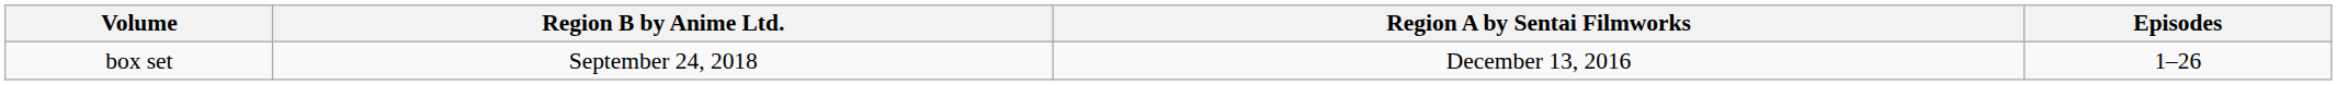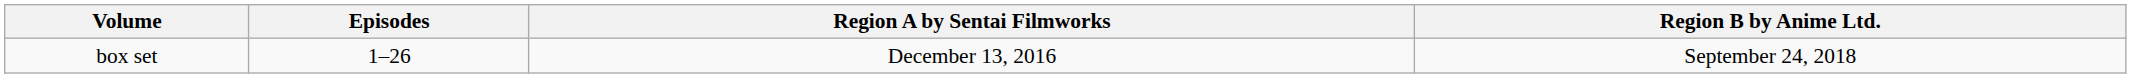 <table class="wikitable" style="text-align: center; width: 100%;">
 <tr>
 <th scope=col>Volume</th>
+<th scope=col>Episodes</th>
+<th scope=col>Region A by Sentai Filmworks</th>
 <th scope=col>Region B by Anime Ltd.</th>
-<th scope=col>Region A by Sentai Filmworks</th>
-<th scope=col>Episodes</th>
 </tr>
 <tr>
 <td scope=row>box set</td>
+<td>1–26</td>
+<td>December 13, 2016</td>
 <td>September 24, 2018</td>
-<td>December 13, 2016</td>
-<td>1–26</td>
 </tr>
 </table>
